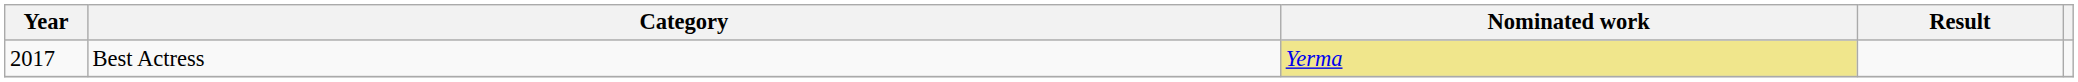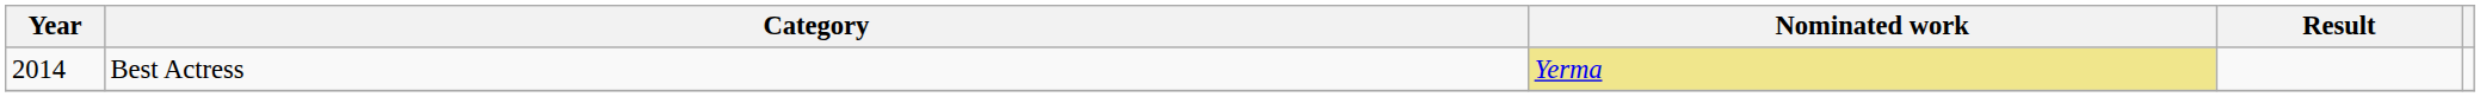 <table class="wikitable" width = 74%>
 <tr>
 <th width=4%>Year</th>
 <th width=58%>Category</th>
 <th width=28%>Nominated work</th>
 <th width=10%>Result</th>
 <th width=5%></th>
 </tr>
 <tr>
-<td>2017</td>
+<td>2014</td>
 <td>Best Actress</td>
 <td style="background: khaki;"><em><a href='#'>Yerma</a></em></td>
 <td></td>
 <td></td>
 </tr>
 <tr>
 </tr>
 </table>
